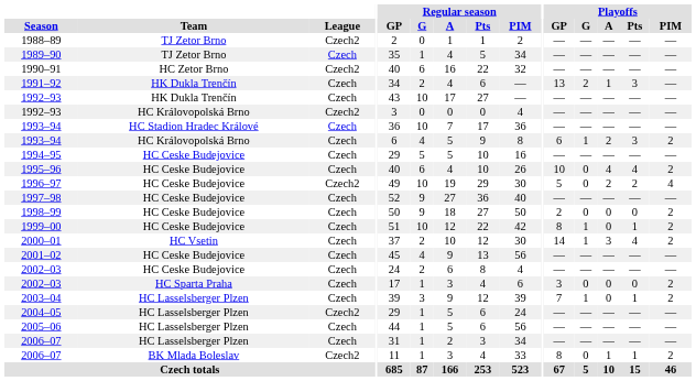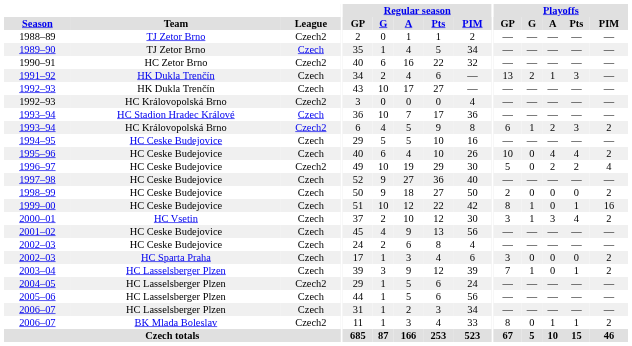 <table border="0" cellpadding="1" cellspacing="0" style="text-align:center; width:60em">
 <tr bgcolor="#e0e0e0">
 <th colspan="3" bgcolor="#ffffff"></th>
 <th rowspan="99" bgcolor="#ffffff"></th>
 <th colspan="5"><a href='#'>Regular season</a></th>
 <th rowspan="99" bgcolor="#ffffff"></th>
 <th colspan="5"><a href='#'>Playoffs</a></th>
 </tr>
 <tr bgcolor="#e0e0e0">
 <th><a href='#'>Season</a></th>
 <th>Team</th>
 <th>League</th>
 <th>GP</th>
 <th><a href='#'>G</a></th>
 <th><a href='#'>A</a></th>
 <th><a href='#'>Pts</a></th>
 <th><a href='#'>PIM</a></th>
 <th>GP</th>
 <th>G</th>
 <th>A</th>
 <th>Pts</th>
 <th>PIM</th>
 </tr>
 <tr>
 <td>1988–89</td>
 <td><a href='#'>TJ Zetor Brno</a></td>
 <td>Czech2</td>
 <td>2</td>
 <td>0</td>
 <td>1</td>
 <td>1</td>
 <td>2</td>
 <td>—</td>
 <td>—</td>
 <td>—</td>
 <td>—</td>
 <td>—</td>
 </tr>
 <tr bgcolor="#f0f0f0">
 <td><a href='#'>1989–90</a></td>
 <td>TJ Zetor Brno</td>
 <td><a href='#'>Czech</a></td>
 <td>35</td>
 <td>1</td>
 <td>4</td>
 <td>5</td>
 <td>34</td>
 <td>—</td>
 <td>—</td>
 <td>—</td>
 <td>—</td>
 <td>—</td>
 </tr>
 <tr>
 <td>1990–91</td>
 <td>HC Zetor Brno</td>
 <td>Czech2</td>
 <td>40</td>
 <td>6</td>
 <td>16</td>
 <td>22</td>
 <td>32</td>
 <td>—</td>
 <td>—</td>
 <td>—</td>
 <td>—</td>
 <td>—</td>
 </tr>
 <tr bgcolor="#f0f0f0">
 <td><a href='#'>1991–92</a></td>
 <td><a href='#'>HK Dukla Trenčín</a></td>
 <td>Czech</td>
 <td>34</td>
 <td>2</td>
 <td>4</td>
 <td>6</td>
 <td>—</td>
 <td>13</td>
 <td>2</td>
 <td>1</td>
 <td>3</td>
 <td>—</td>
 </tr>
 <tr>
 <td><a href='#'>1992–93</a></td>
 <td>HK Dukla Trenčín</td>
 <td>Czech</td>
 <td>43</td>
 <td>10</td>
 <td>17</td>
 <td>27</td>
 <td>—</td>
 <td>—</td>
 <td>—</td>
 <td>—</td>
 <td>—</td>
 <td>—</td>
 </tr>
 <tr bgcolor="#f0f0f0">
 <td>1992–93</td>
 <td>HC Královopolská Brno</td>
 <td>Czech2</td>
 <td>3</td>
 <td>0</td>
 <td>0</td>
 <td>0</td>
 <td>4</td>
 <td>—</td>
 <td>—</td>
 <td>—</td>
 <td>—</td>
 <td>—</td>
 </tr>
 <tr>
 <td><a href='#'>1993–94</a></td>
 <td><a href='#'>HC Stadion Hradec Králové</a></td>
 <td><a href='#'>Czech</a></td>
 <td>36</td>
 <td>10</td>
 <td>7</td>
 <td>17</td>
 <td>36</td>
 <td>—</td>
 <td>—</td>
 <td>—</td>
 <td>—</td>
 <td>—</td>
 </tr>
 <tr bgcolor="#f0f0f0">
 <td><a href='#'>1993–94</a></td>
 <td>HC Královopolská Brno</td>
-<td>Czech</td>
+<td><a href='#'>Czech2</a></td>
 <td>6</td>
 <td>4</td>
 <td>5</td>
 <td>9</td>
 <td>8</td>
 <td>6</td>
 <td>1</td>
 <td>2</td>
 <td>3</td>
 <td>2</td>
 </tr>
 <tr>
 <td><a href='#'>1994–95</a></td>
 <td><a href='#'>HC Ceske Budejovice</a></td>
 <td>Czech</td>
 <td>29</td>
 <td>5</td>
 <td>5</td>
 <td>10</td>
 <td>16</td>
 <td>—</td>
 <td>—</td>
 <td>—</td>
 <td>—</td>
 <td>—</td>
 </tr>
 <tr bgcolor="#f0f0f0">
 <td><a href='#'>1995–96</a></td>
 <td>HC Ceske Budejovice</td>
 <td>Czech</td>
 <td>40</td>
 <td>6</td>
 <td>4</td>
 <td>10</td>
 <td>26</td>
 <td>10</td>
 <td>0</td>
 <td>4</td>
 <td>4</td>
 <td>2</td>
 </tr>
 <tr>
 <td><a href='#'>1996–97</a></td>
 <td>HC Ceske Budejovice</td>
 <td>Czech2</td>
 <td>49</td>
 <td>10</td>
 <td>19</td>
 <td>29</td>
 <td>30</td>
 <td>5</td>
 <td>0</td>
 <td>2</td>
 <td>2</td>
 <td>4</td>
 </tr>
 <tr bgcolor="#f0f0f0">
 <td><a href='#'>1997–98</a></td>
 <td>HC Ceske Budejovice</td>
 <td>Czech</td>
 <td>52</td>
 <td>9</td>
 <td>27</td>
 <td>36</td>
 <td>40</td>
 <td>—</td>
 <td>—</td>
 <td>—</td>
 <td>—</td>
 <td>—</td>
 </tr>
 <tr>
 <td><a href='#'>1998–99</a></td>
 <td>HC Ceske Budejovice</td>
 <td>Czech</td>
 <td>50</td>
 <td>9</td>
 <td>18</td>
 <td>27</td>
 <td>50</td>
 <td>2</td>
 <td>0</td>
 <td>0</td>
 <td>0</td>
 <td>2</td>
 </tr>
 <tr bgcolor="#f0f0f0">
 <td><a href='#'>1999–00</a></td>
 <td>HC Ceske Budejovice</td>
 <td>Czech</td>
 <td>51</td>
 <td>10</td>
 <td>12</td>
 <td>22</td>
 <td>42</td>
 <td>8</td>
 <td>1</td>
 <td>0</td>
 <td>1</td>
-<td>2</td>
+<td>16</td>
 </tr>
 <tr>
 <td><a href='#'>2000–01</a></td>
 <td><a href='#'>HC Vsetin</a></td>
 <td>Czech</td>
 <td>37</td>
 <td>2</td>
 <td>10</td>
 <td>12</td>
 <td>30</td>
-<td>14</td>
+<td>3</td>
 <td>1</td>
 <td>3</td>
 <td>4</td>
 <td>2</td>
 </tr>
 <tr bgcolor="#f0f0f0">
 <td><a href='#'>2001–02</a></td>
 <td>HC Ceske Budejovice</td>
 <td>Czech</td>
 <td>45</td>
 <td>4</td>
 <td>9</td>
 <td>13</td>
 <td>56</td>
 <td>—</td>
 <td>—</td>
 <td>—</td>
 <td>—</td>
 <td>—</td>
 </tr>
 <tr>
 <td><a href='#'>2002–03</a></td>
 <td>HC Ceske Budejovice</td>
 <td>Czech</td>
 <td>24</td>
 <td>2</td>
 <td>6</td>
 <td>8</td>
 <td>4</td>
 <td>—</td>
 <td>—</td>
 <td>—</td>
 <td>—</td>
 <td>—</td>
 </tr>
 <tr bgcolor="#f0f0f0">
 <td><a href='#'>2002–03</a></td>
 <td><a href='#'>HC Sparta Praha</a></td>
 <td>Czech</td>
 <td>17</td>
 <td>1</td>
 <td>3</td>
 <td>4</td>
 <td>6</td>
 <td>3</td>
 <td>0</td>
 <td>0</td>
 <td>0</td>
 <td>2</td>
 </tr>
 <tr>
 <td><a href='#'>2003–04</a></td>
 <td><a href='#'>HC Lasselsberger Plzen</a></td>
 <td>Czech</td>
 <td>39</td>
 <td>3</td>
 <td>9</td>
 <td>12</td>
 <td>39</td>
 <td>7</td>
 <td>1</td>
 <td>0</td>
 <td>1</td>
 <td>2</td>
 </tr>
 <tr bgcolor="#f0f0f0">
 <td><a href='#'>2004–05</a></td>
 <td>HC Lasselsberger Plzen</td>
 <td>Czech2</td>
 <td>29</td>
 <td>1</td>
 <td>5</td>
 <td>6</td>
 <td>24</td>
 <td>—</td>
 <td>—</td>
 <td>—</td>
 <td>—</td>
 <td>—</td>
 </tr>
 <tr>
 <td><a href='#'>2005–06</a></td>
 <td>HC Lasselsberger Plzen</td>
 <td>Czech</td>
 <td>44</td>
 <td>1</td>
 <td>5</td>
 <td>6</td>
 <td>56</td>
 <td>—</td>
 <td>—</td>
 <td>—</td>
 <td>—</td>
 <td>—</td>
 </tr>
 <tr bgcolor="#f0f0f0">
 <td><a href='#'>2006–07</a></td>
 <td>HC Lasselsberger Plzen</td>
 <td>Czech</td>
 <td>31</td>
 <td>1</td>
 <td>2</td>
 <td>3</td>
 <td>34</td>
 <td>—</td>
 <td>—</td>
 <td>—</td>
 <td>—</td>
 <td>—</td>
 </tr>
 <tr>
 <td><a href='#'>2006–07</a></td>
 <td><a href='#'>BK Mlada Boleslav</a></td>
 <td>Czech2</td>
 <td>11</td>
 <td>1</td>
 <td>3</td>
 <td>4</td>
 <td>33</td>
 <td>8</td>
 <td>0</td>
 <td>1</td>
 <td>1</td>
 <td>2</td>
 </tr>
 <tr>
 </tr>
 <tr ALIGN="center" bgcolor="#e0e0e0">
 <th colspan="3">Czech totals</th>
 <th ALIGN="center">685</th>
 <th ALIGN="center">87</th>
 <th ALIGN="center">166</th>
 <th ALIGN="center">253</th>
 <th ALIGN="center">523</th>
 <th ALIGN="center">67</th>
 <th ALIGN="center">5</th>
 <th ALIGN="center">10</th>
 <th ALIGN="center">15</th>
 <th ALIGN="center">46</th>
 </tr>
 </table>
